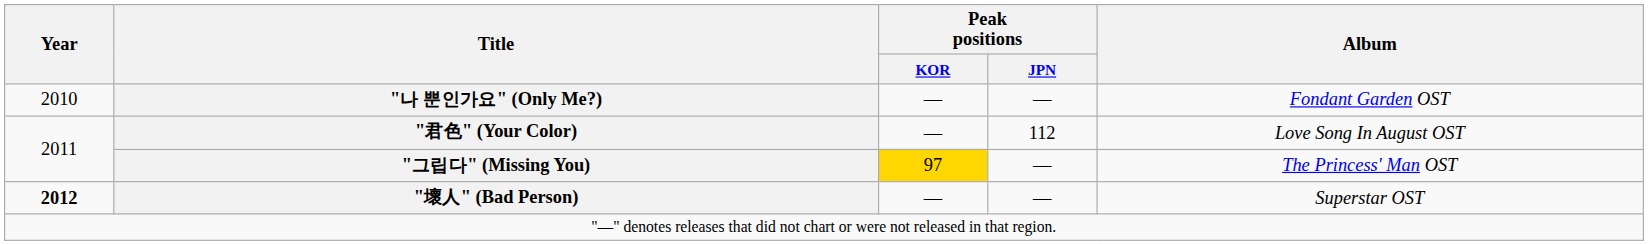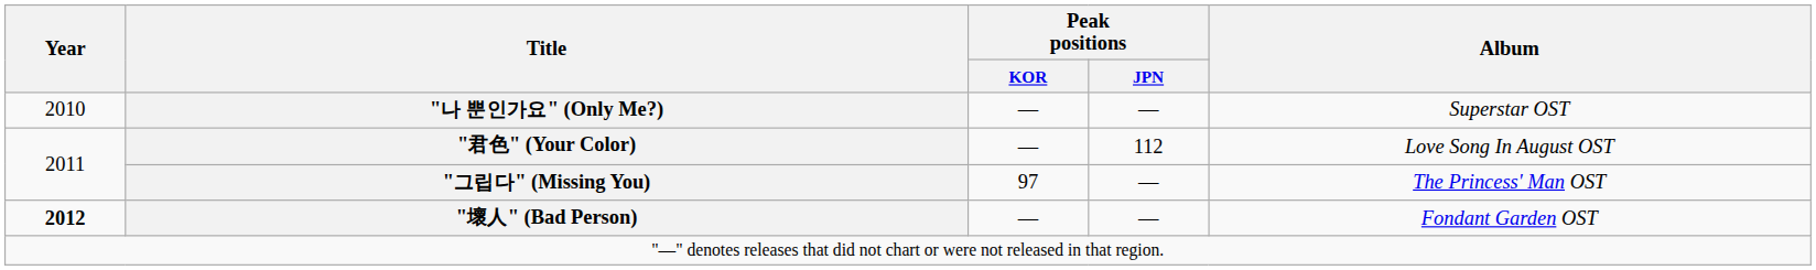 <table class="wikitable plainrowheaders" style="width:90%; text-align:center;">
 <tr>
 <th rowspan=2 width=5%>Year</th>
 <th rowspan="2" width=35%>Title</th>
 <th colspan="2" width=10%>Peak<br>positions</th>
 <th rowspan=2 width=25%>Album</th>
 </tr>
 <tr>
 <th style="width:2.5em;"><small><strong><a href='#'>KOR</a></strong></small><br></th>
 <th style="width:2.5em;"><small><strong><a href='#'>JPN</a></strong></small><br></th>
 </tr>
 <tr>
 <td>2010</td>
 <th scope=row>"나 뿐인가요" (Only Me?)</th>
 <td>—</td>
 <td>—</td>
-<td><em><a href='#'>Fondant Garden</a> OST</em></td>
+<td><em>Superstar OST</em></td>
 </tr>
 <tr>
 <td rowspan=2>2011</td>
 <th scope=row>"君色" (Your Color)</th>
 <td>—</td>
 <td>112</td>
 <td><em>Love Song In August OST</em></td>
 </tr>
 <tr>
 <th scope=row>"그립다" (Missing You)</th>
-<td style="background: gold;">97</td>
+<td>97</td>
 <td>—</td>
 <td><em><a href='#'>The Princess' Man</a> OST</em></td>
 </tr>
 <tr>
 <td><strong>2012</strong></td>
 <th scope=row>"壞人" (Bad Person)</th>
 <td>—</td>
 <td>—</td>
-<td><em>Superstar OST</em></td>
+<td><em><a href='#'>Fondant Garden</a> OST</em></td>
 </tr>
 <tr>
 <td colspan="6" style="font-size: 85%;">"—" denotes releases that did not chart or were not released in that region.</td>
 </tr>
 </table>
